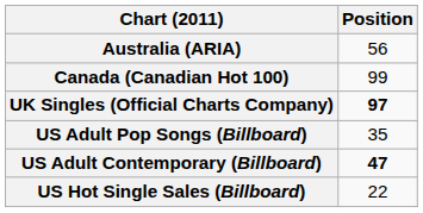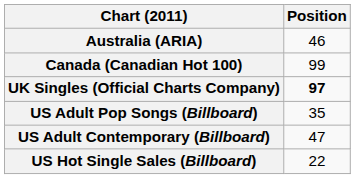 <table class="wikitable plainrowheaders sortable" style="text-align:center">
 <tr>
 <th scope="col">Chart (2011)</th>
 <th scope="col">Position</th>
 </tr>
 <tr>
 <th scope="row">Australia (ARIA)</th>
-<td>56</td>
+<td>46</td>
 </tr>
 <tr>
 <th scope="row">Canada (Canadian Hot 100)</th>
 <td>99</td>
 </tr>
 <tr>
 <th scope="row">UK Singles (Official Charts Company)</th>
 <td><strong>97</strong></td>
 </tr>
 <tr>
 <th scope="row">US Adult Pop Songs (<em>Billboard</em>)</th>
 <td>35</td>
 </tr>
 <tr>
 <th scope="row">US Adult Contemporary (<em>Billboard</em>)</th>
-<td><strong>47</strong></td>
+<td>47</td>
 </tr>
 <tr>
 <th scope="row">US Hot Single Sales (<em>Billboard</em>)</th>
 <td>22</td>
 </tr>
 </table>
